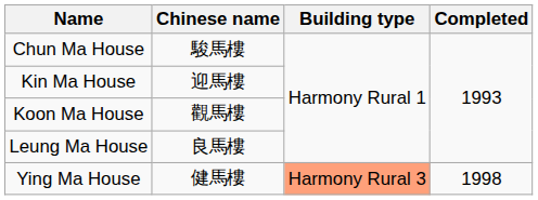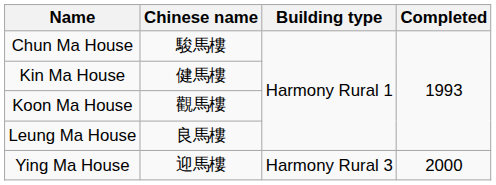 <table class="wikitable" style="text-align: center">
 <tr>
 <th>Name</th>
 <th>Chinese name</th>
 <th>Building type</th>
 <th>Completed</th>
 </tr>
 <tr>
 <td>Chun Ma House</td>
 <td>駿馬樓</td>
 <td rowspan="4">Harmony Rural 1</td>
 <td rowspan="4">1993</td>
 </tr>
 <tr>
 <td>Kin Ma House</td>
-<td>迎馬樓</td>
+<td>健馬樓</td>
 </tr>
 <tr>
 <td>Koon Ma House</td>
 <td>觀馬樓</td>
 </tr>
 <tr>
 <td>Leung Ma House</td>
 <td>良馬樓</td>
 </tr>
 <tr>
 <td>Ying Ma House</td>
-<td>健馬樓</td>
-<td style="background: lightsalmon;">Harmony Rural 3</td>
-<td>1998</td>
+<td>迎馬樓</td>
+<td>Harmony Rural 3</td>
+<td>2000</td>
 </tr>
 </table>
